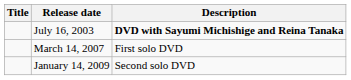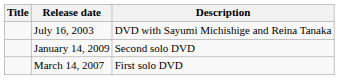 <table class="wikitable">
 <tr>
 <th>Title</th>
 <th>Release date</th>
 <th>Description</th>
 </tr>
 <tr>
 <td></td>
 <td>July 16, 2003</td>
-<td><strong>DVD with Sayumi Michishige and Reina Tanaka</strong></td>
+<td>DVD with Sayumi Michishige and Reina Tanaka</td>
+</tr>
+<tr>
+<td></td>
+<td>January 14, 2009</td>
+<td>Second solo DVD</td>
 </tr>
 <tr>
 <td></td>
 <td>March 14, 2007</td>
 <td>First solo DVD</td>
 </tr>
-<tr>
-<td></td>
-<td>January 14, 2009</td>
-<td>Second solo DVD</td>
-</tr>
 </table>
